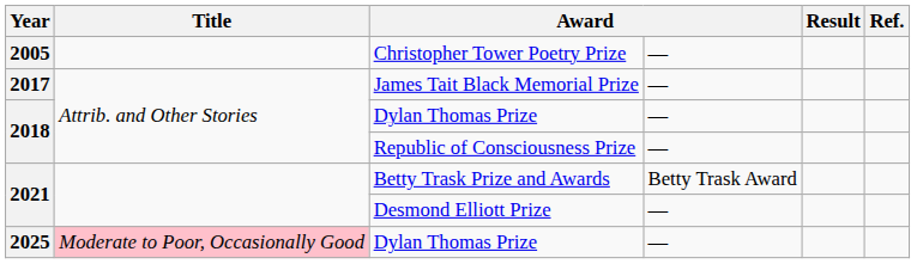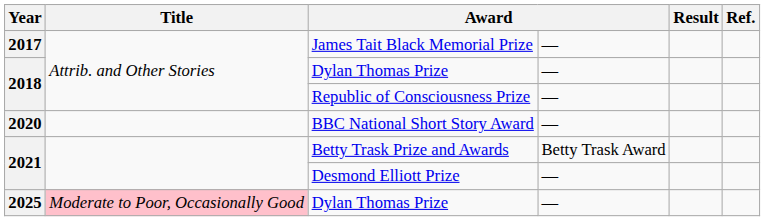 <table class="wikitable sortable mw-collapsible">
 <tr>
 <th>Year</th>
 <th>Title</th>
 <th colspan="2">Award</th>
 <th>Result</th>
 <th>Ref.</th>
-</tr>
-<tr>
-<th>2005</th>
-<td></td>
-<td><a href='#'>Christopher Tower Poetry Prize</a></td>
-<td>—</td>
-<td></td>
-<td></td>
 </tr>
 <tr>
 <th>2017</th>
 <td rowspan="3"><em>Attrib. and Other Stories</em></td>
 <td><a href='#'>James Tait Black Memorial Prize</a></td>
 <td>—</td>
 <td></td>
 <td></td>
 </tr>
 <tr>
 <th rowspan="2">2018</th>
 <td><a href='#'>Dylan Thomas Prize</a></td>
 <td>—</td>
 <td></td>
 <td></td>
 </tr>
 <tr>
 <td><a href='#'>Republic of Consciousness Prize</a></td>
+<td>—</td>
+<td></td>
+<td></td>
+</tr>
+<tr>
+<th>2020</th>
+<td></td>
+<td><a href='#'>BBC National Short Story Award</a></td>
 <td>—</td>
 <td></td>
 <td></td>
 </tr>
 <tr>
 <th rowspan="2">2021</th>
 <td rowspan="2"></td>
 <td><a href='#'>Betty Trask Prize and Awards</a></td>
 <td>Betty Trask Award</td>
 <td></td>
 <td></td>
 </tr>
 <tr>
 <td><a href='#'>Desmond Elliott Prize</a></td>
 <td>—</td>
 <td></td>
 <td></td>
 </tr>
 <tr>
 <th>2025</th>
 <td style="background: pink;"><em>Moderate to Poor, Occasionally Good</em></td>
 <td><a href='#'>Dylan Thomas Prize</a></td>
 <td>—</td>
 <td></td>
 <td></td>
 </tr>
 </table>
